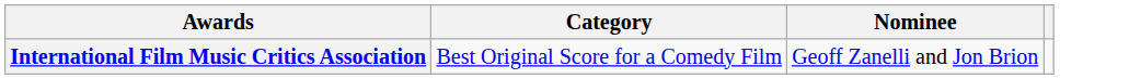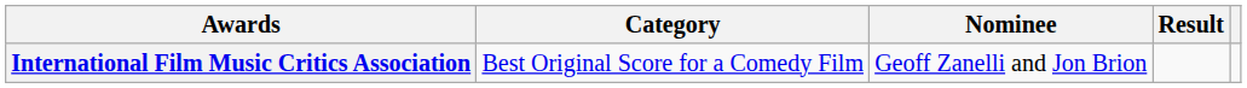 <table class="wikitable plainrowheaders sortable">
 <tr>
 <th scope="col">Awards</th>
 <th scope="col">Category</th>
 <th scope="col">Nominee</th>
+<th scope="col">Result</th>
 <th scope="col" class="unsortable"></th>
 </tr>
 <tr>
 <th scope="row"><a href='#'>International Film Music Critics Association</a></th>
 <td><a href='#'>Best Original Score for a Comedy Film</a></td>
 <td><a href='#'>Geoff Zanelli</a> and <a href='#'>Jon Brion</a></td>
+<td></td>
 <td align="center"></td>
 </tr>
 </table>
